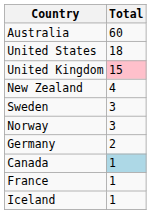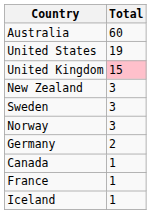 <table class="wikitable sortable">
 <tr>
 <th>Country</th>
 <th>Total</th>
 </tr>
 <tr>
 <td>Australia</td>
 <td>60</td>
 </tr>
 <tr>
 <td>United States</td>
-<td>18</td>
+<td>19</td>
 </tr>
 <tr>
 <td>United Kingdom</td>
 <td style="background: pink;">15</td>
 </tr>
 <tr>
 <td>New Zealand</td>
-<td>4</td>
+<td>3</td>
 </tr>
 <tr>
 <td>Sweden</td>
 <td>3</td>
 </tr>
 <tr>
 <td>Norway</td>
 <td>3</td>
 </tr>
 <tr>
 <td>Germany</td>
 <td>2</td>
 </tr>
 <tr>
 <td>Canada</td>
-<td style="background: lightblue;">1</td>
+<td>1</td>
 </tr>
 <tr>
 <td>France</td>
 <td>1</td>
 </tr>
 <tr>
 <td>Iceland</td>
 <td>1</td>
 </tr>
 </table>
